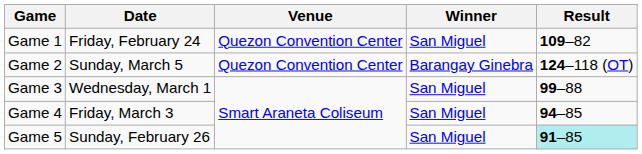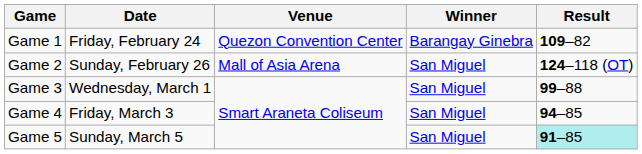 <table class="wikitable">
 <tr>
 <th>Game</th>
 <th>Date</th>
 <th>Venue</th>
 <th>Winner</th>
 <th>Result</th>
 </tr>
 <tr>
 <td>Game 1</td>
 <td>Friday, February 24</td>
 <td><a href='#'>Quezon Convention Center</a></td>
-<td><a href='#'>San Miguel</a></td>
+<td><a href='#'>Barangay Ginebra</a></td>
 <td><strong>109</strong>–82</td>
 </tr>
 <tr>
 <td>Game 2</td>
-<td>Sunday, March 5</td>
-<td><a href='#'>Quezon Convention Center</a></td>
-<td><a href='#'>Barangay Ginebra</a></td>
+<td>Sunday, February 26</td>
+<td><a href='#'>Mall of Asia Arena</a></td>
+<td><a href='#'>San Miguel</a></td>
 <td><strong>124</strong>–118 (<a href='#'>OT</a>)</td>
 </tr>
 <tr>
 <td>Game 3</td>
 <td>Wednesday, March 1</td>
 <td rowspan=3><a href='#'>Smart Araneta Coliseum</a></td>
 <td><a href='#'>San Miguel</a></td>
 <td><strong>99</strong>–88</td>
 </tr>
 <tr>
 <td>Game 4</td>
 <td>Friday, March 3</td>
 <td><a href='#'>San Miguel</a></td>
 <td><strong>94</strong>–85</td>
 </tr>
 <tr>
 <td>Game 5</td>
-<td>Sunday, February 26</td>
+<td>Sunday, March 5</td>
 <td><a href='#'>San Miguel</a></td>
 <td style="background: paleturquoise;"><strong>91</strong>–85</td>
 </tr>
 </table>
